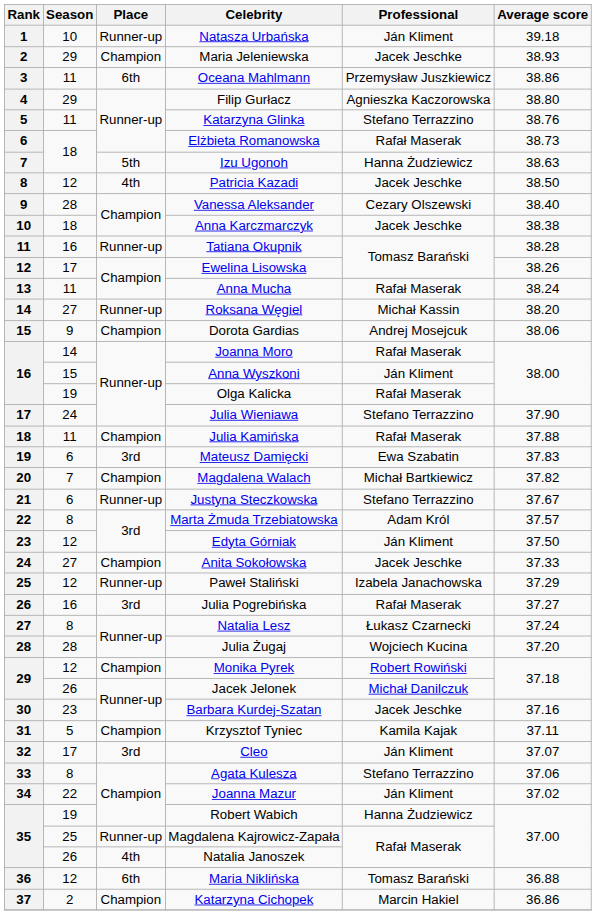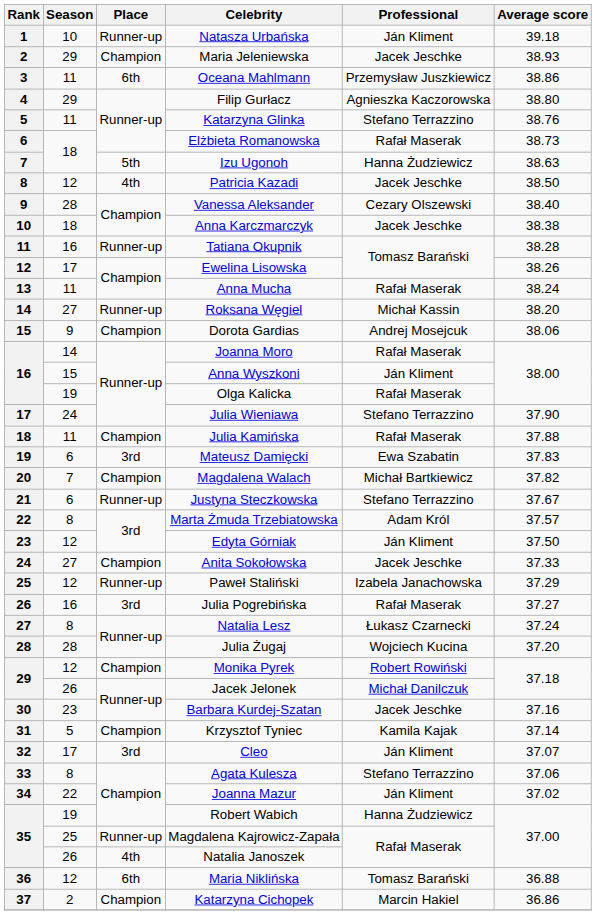 <table class="wikitable collapsible collapsed" style="text-align: center; width: auto">
 <tr>
 <th>Rank</th>
 <th>Season</th>
 <th>Place</th>
 <th>Celebrity</th>
 <th>Professional</th>
 <th>Average score</th>
 </tr>
 <tr>
 <th>1</th>
 <td>10</td>
 <td>Runner-up</td>
 <td><a href='#'>Natasza Urbańska</a></td>
 <td>Ján Kliment</td>
 <td>39.18</td>
 </tr>
 <tr>
 <th>2</th>
 <td>29</td>
 <td>Champion</td>
 <td>Maria Jeleniewska</td>
 <td>Jacek Jeschke</td>
 <td>38.93</td>
 </tr>
 <tr>
 <th>3</th>
 <td>11</td>
 <td>6th</td>
 <td><a href='#'>Oceana Mahlmann</a></td>
 <td>Przemysław Juszkiewicz</td>
 <td>38.86</td>
 </tr>
 <tr>
 <th>4</th>
 <td>29</td>
 <td rowspan="3">Runner-up</td>
 <td>Filip Gurłacz</td>
 <td>Agnieszka Kaczorowska</td>
 <td>38.80</td>
 </tr>
 <tr>
 <th>5</th>
 <td>11</td>
 <td><a href='#'>Katarzyna Glinka</a></td>
 <td>Stefano Terrazzino</td>
 <td>38.76</td>
 </tr>
 <tr>
 <th>6</th>
 <td rowspan="2">18</td>
 <td><a href='#'>Elżbieta Romanowska</a></td>
 <td>Rafał Maserak</td>
 <td>38.73</td>
 </tr>
 <tr>
 <th>7</th>
 <td>5th</td>
 <td><a href='#'>Izu Ugonoh</a></td>
 <td>Hanna Żudziewicz</td>
 <td>38.63</td>
 </tr>
 <tr>
 <th>8</th>
 <td>12</td>
 <td>4th</td>
 <td><a href='#'>Patricia Kazadi</a></td>
 <td>Jacek Jeschke</td>
 <td>38.50</td>
 </tr>
 <tr>
 <th>9</th>
 <td>28</td>
 <td rowspan="2">Champion</td>
 <td><a href='#'>Vanessa Aleksander</a></td>
 <td>Cezary Olszewski</td>
 <td>38.40</td>
 </tr>
 <tr>
 <th>10</th>
 <td>18</td>
 <td><a href='#'>Anna Karczmarczyk</a></td>
 <td>Jacek Jeschke</td>
 <td>38.38</td>
 </tr>
 <tr>
 <th>11</th>
 <td>16</td>
 <td>Runner-up</td>
 <td><a href='#'>Tatiana Okupnik</a></td>
 <td rowspan="2">Tomasz Barański</td>
 <td>38.28</td>
 </tr>
 <tr>
 <th>12</th>
 <td>17</td>
 <td rowspan="2">Champion</td>
 <td><a href='#'>Ewelina Lisowska</a></td>
 <td>38.26</td>
 </tr>
 <tr>
 <th>13</th>
 <td>11</td>
 <td><a href='#'>Anna Mucha</a></td>
 <td>Rafał Maserak</td>
 <td>38.24</td>
 </tr>
 <tr>
 <th>14</th>
 <td>27</td>
 <td>Runner-up</td>
 <td><a href='#'>Roksana Węgiel</a></td>
 <td>Michał Kassin</td>
 <td>38.20</td>
 </tr>
 <tr>
 <th>15</th>
 <td>9</td>
 <td>Champion</td>
 <td>Dorota Gardias</td>
 <td>Andrej Mosejcuk</td>
 <td>38.06</td>
 </tr>
 <tr>
 <th rowspan="3">16</th>
 <td>14</td>
 <td rowspan="4">Runner-up</td>
 <td><a href='#'>Joanna Moro</a></td>
 <td>Rafał Maserak</td>
 <td rowspan="3">38.00</td>
 </tr>
 <tr>
 <td>15</td>
 <td><a href='#'>Anna Wyszkoni</a></td>
 <td>Ján Kliment</td>
 </tr>
 <tr>
 <td>19</td>
 <td>Olga Kalicka</td>
 <td>Rafał Maserak</td>
 </tr>
 <tr>
 <th>17</th>
 <td>24</td>
 <td><a href='#'>Julia Wieniawa</a></td>
 <td>Stefano Terrazzino</td>
 <td>37.90</td>
 </tr>
 <tr>
 <th>18</th>
 <td>11</td>
 <td>Champion</td>
 <td><a href='#'>Julia Kamińska</a></td>
 <td>Rafał Maserak</td>
 <td>37.88</td>
 </tr>
 <tr>
 <th>19</th>
 <td>6</td>
 <td>3rd</td>
 <td><a href='#'>Mateusz Damięcki</a></td>
 <td>Ewa Szabatin</td>
 <td>37.83</td>
 </tr>
 <tr>
 <th>20</th>
 <td>7</td>
 <td>Champion</td>
 <td><a href='#'>Magdalena Walach</a></td>
 <td>Michał Bartkiewicz</td>
 <td>37.82</td>
 </tr>
 <tr>
 <th>21</th>
 <td>6</td>
 <td>Runner-up</td>
 <td><a href='#'>Justyna Steczkowska</a></td>
 <td>Stefano Terrazzino</td>
 <td>37.67</td>
 </tr>
 <tr>
 <th>22</th>
 <td>8</td>
 <td rowspan="2">3rd</td>
 <td><a href='#'>Marta Żmuda Trzebiatowska</a></td>
 <td>Adam Król</td>
 <td>37.57</td>
 </tr>
 <tr>
 <th>23</th>
 <td>12</td>
 <td><a href='#'>Edyta Górniak</a></td>
 <td>Ján Kliment</td>
 <td>37.50</td>
 </tr>
 <tr>
 <th>24</th>
 <td>27</td>
 <td>Champion</td>
 <td><a href='#'>Anita Sokołowska</a></td>
 <td>Jacek Jeschke</td>
 <td>37.33</td>
 </tr>
 <tr>
 <th>25</th>
 <td>12</td>
 <td>Runner-up</td>
 <td>Paweł Staliński</td>
 <td>Izabela Janachowska</td>
 <td>37.29</td>
 </tr>
 <tr>
 <th>26</th>
 <td>16</td>
 <td>3rd</td>
 <td>Julia Pogrebińska</td>
 <td>Rafał Maserak</td>
 <td>37.27</td>
 </tr>
 <tr>
 <th>27</th>
 <td>8</td>
 <td rowspan="2">Runner-up</td>
 <td><a href='#'>Natalia Lesz</a></td>
 <td>Łukasz Czarnecki</td>
 <td>37.24</td>
 </tr>
 <tr>
 <th>28</th>
 <td>28</td>
 <td>Julia Żugaj</td>
 <td>Wojciech Kucina</td>
 <td>37.20</td>
 </tr>
 <tr>
 <th rowspan=2>29</th>
 <td>12</td>
 <td>Champion</td>
 <td><a href='#'>Monika Pyrek</a></td>
 <td><a href='#'>Robert Rowiński</a></td>
 <td rowspan=2>37.18</td>
 </tr>
 <tr>
 <td>26</td>
 <td rowspan="2">Runner-up</td>
 <td>Jacek Jelonek</td>
 <td><a href='#'>Michał Danilczuk</a></td>
 </tr>
 <tr>
 <th>30</th>
 <td>23</td>
 <td><a href='#'>Barbara Kurdej-Szatan</a></td>
 <td>Jacek Jeschke</td>
 <td>37.16</td>
 </tr>
 <tr>
 <th>31</th>
 <td>5</td>
 <td>Champion</td>
 <td>Krzysztof Tyniec</td>
 <td>Kamila Kajak</td>
-<td>37.11</td>
+<td>37.14</td>
 </tr>
 <tr>
 <th>32</th>
 <td>17</td>
 <td>3rd</td>
 <td><a href='#'>Cleo</a></td>
 <td>Ján Kliment</td>
 <td>37.07</td>
 </tr>
 <tr>
 <th>33</th>
 <td>8</td>
 <td rowspan="3">Champion</td>
 <td><a href='#'>Agata Kulesza</a></td>
 <td>Stefano Terrazzino</td>
 <td>37.06</td>
 </tr>
 <tr>
 <th>34</th>
 <td>22</td>
 <td><a href='#'>Joanna Mazur</a></td>
 <td>Ján Kliment</td>
 <td>37.02</td>
 </tr>
 <tr>
 <th rowspan="3">35</th>
 <td>19</td>
 <td>Robert Wabich</td>
 <td>Hanna Żudziewicz</td>
 <td rowspan="3">37.00</td>
 </tr>
 <tr>
 <td>25</td>
 <td>Runner-up</td>
 <td>Magdalena Kajrowicz-Zapała</td>
 <td rowspan="2">Rafał Maserak</td>
 </tr>
 <tr>
 <td>26</td>
 <td>4th</td>
 <td>Natalia Janoszek</td>
 </tr>
 <tr>
 <th>36</th>
 <td>12</td>
 <td>6th</td>
 <td><a href='#'>Maria Niklińska</a></td>
 <td>Tomasz Barański</td>
 <td>36.88</td>
 </tr>
 <tr>
 <th>37</th>
 <td>2</td>
 <td>Champion</td>
 <td><a href='#'>Katarzyna Cichopek</a></td>
 <td>Marcin Hakiel</td>
 <td>36.86</td>
 </tr>
 <tr>
 </tr>
 </table>
